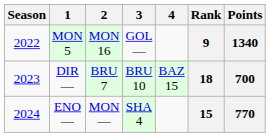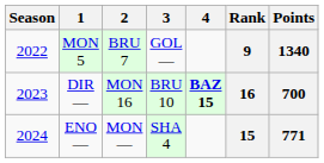 <table class="wikitable" style="text-align:center;">
 <tr>
 <th>Season</th>
 <th>1</th>
 <th>2</th>
 <th>3</th>
 <th>4</th>
 <th>Rank</th>
 <th>Points</th>
 </tr>
 <tr>
 <td><a href='#'>2022</a></td>
 <td bgcolor="#dfffdf"><a href='#'>MON</a><br>5</td>
-<td bgcolor="#dfffdf"><a href='#'>MON</a><br>16</td>
+<td bgcolor="#dfffdf"><a href='#'>BRU</a><br>7</td>
 <td><a href='#'>GOL</a><br>—</td>
 <td></td>
 <th>9</th>
 <th>1340</th>
 </tr>
 <tr>
 <td><a href='#'>2023</a></td>
 <td><a href='#'>DIR</a><br>—</td>
-<td bgcolor="#dfffdf"><a href='#'>BRU</a><br>7</td>
+<td bgcolor="#dfffdf"><a href='#'>MON</a><br>16</td>
 <td bgcolor="#dfffdf"><a href='#'>BRU</a><br>10</td>
-<td bgcolor="#dfffdf"><a href='#'>BAZ</a><br>15</td>
-<th>18</th>
+<td bgcolor="#dfffdf"><strong><a href='#'>BAZ</a><br>15</strong></td>
+<th>16</th>
 <th>700</th>
 </tr>
 <tr>
 <td><a href='#'>2024</a></td>
 <td><a href='#'>ENO</a><br>—</td>
 <td><a href='#'>MON</a><br>—</td>
 <td bgcolor="#dfffdf"><a href='#'>SHA</a><br>4</td>
 <td></td>
 <th>15</th>
-<th>770</th>
+<th>771</th>
 </tr>
 </table>
